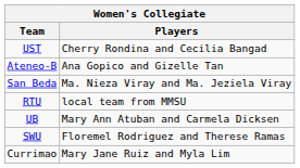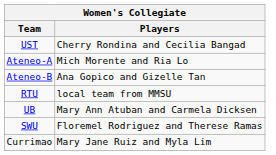 <table class="wikitable" style="text-align:left; line-height:16px; width:auto;">
 <tr>
 <th colspan=2>Women's Collegiate</th>
 </tr>
 <tr>
 <th>Team</th>
 <th>Players</th>
 </tr>
 <tr>
 <td style="text-align:center;"><a href='#'>UST</a></td>
 <td>Cherry Rondina and Cecilia Bangad</td>
 </tr>
 <tr>
+<td style="text-align:center;"><a href='#'>Ateneo-A</a></td>
+<td>Mich Morente and Ria Lo</td>
+</tr>
+<tr>
 <td style="text-align:center;"><a href='#'>Ateneo-B</a></td>
 <td>Ana Gopico and Gizelle Tan</td>
-</tr>
-<tr>
-<td style="text-align:center;"><a href='#'>San Beda</a></td>
-<td>Ma. Nieza Viray and Ma. Jeziela Viray</td>
 </tr>
 <tr>
 <td style="text-align:center;"><a href='#'>RTU</a></td>
 <td>local team from MMSU</td>
 </tr>
 <tr>
 <td style="text-align:center;"><a href='#'>UB</a></td>
 <td>Mary Ann Atuban and Carmela Dicksen</td>
 </tr>
 <tr>
 <td style="text-align:center;"><a href='#'>SWU</a></td>
 <td>Floremel Rodriguez and Therese Ramas</td>
 </tr>
 <tr>
 <td style="text-align:center;">Currimao</td>
 <td>Mary Jane Ruiz and Myla Lim</td>
 </tr>
 </table>
